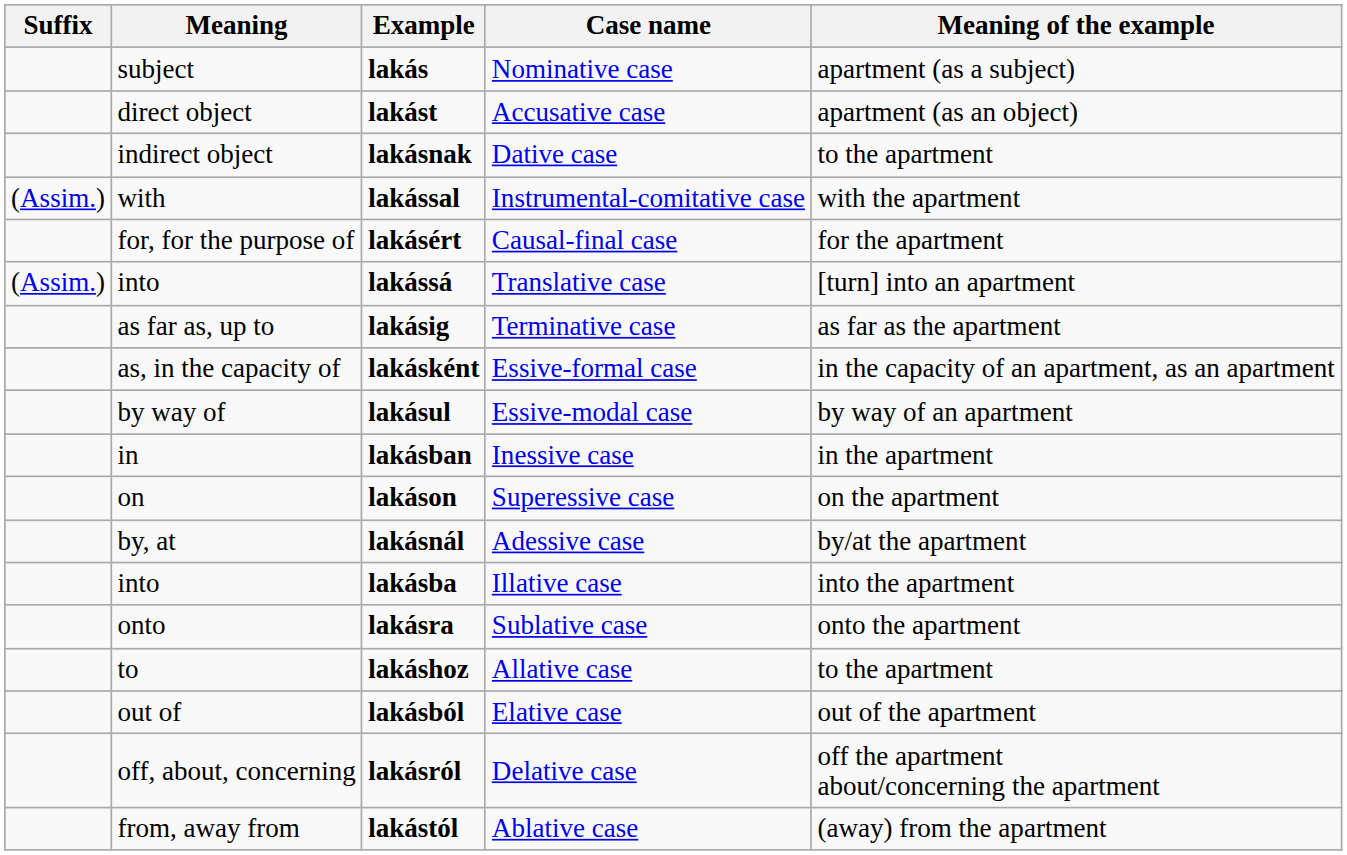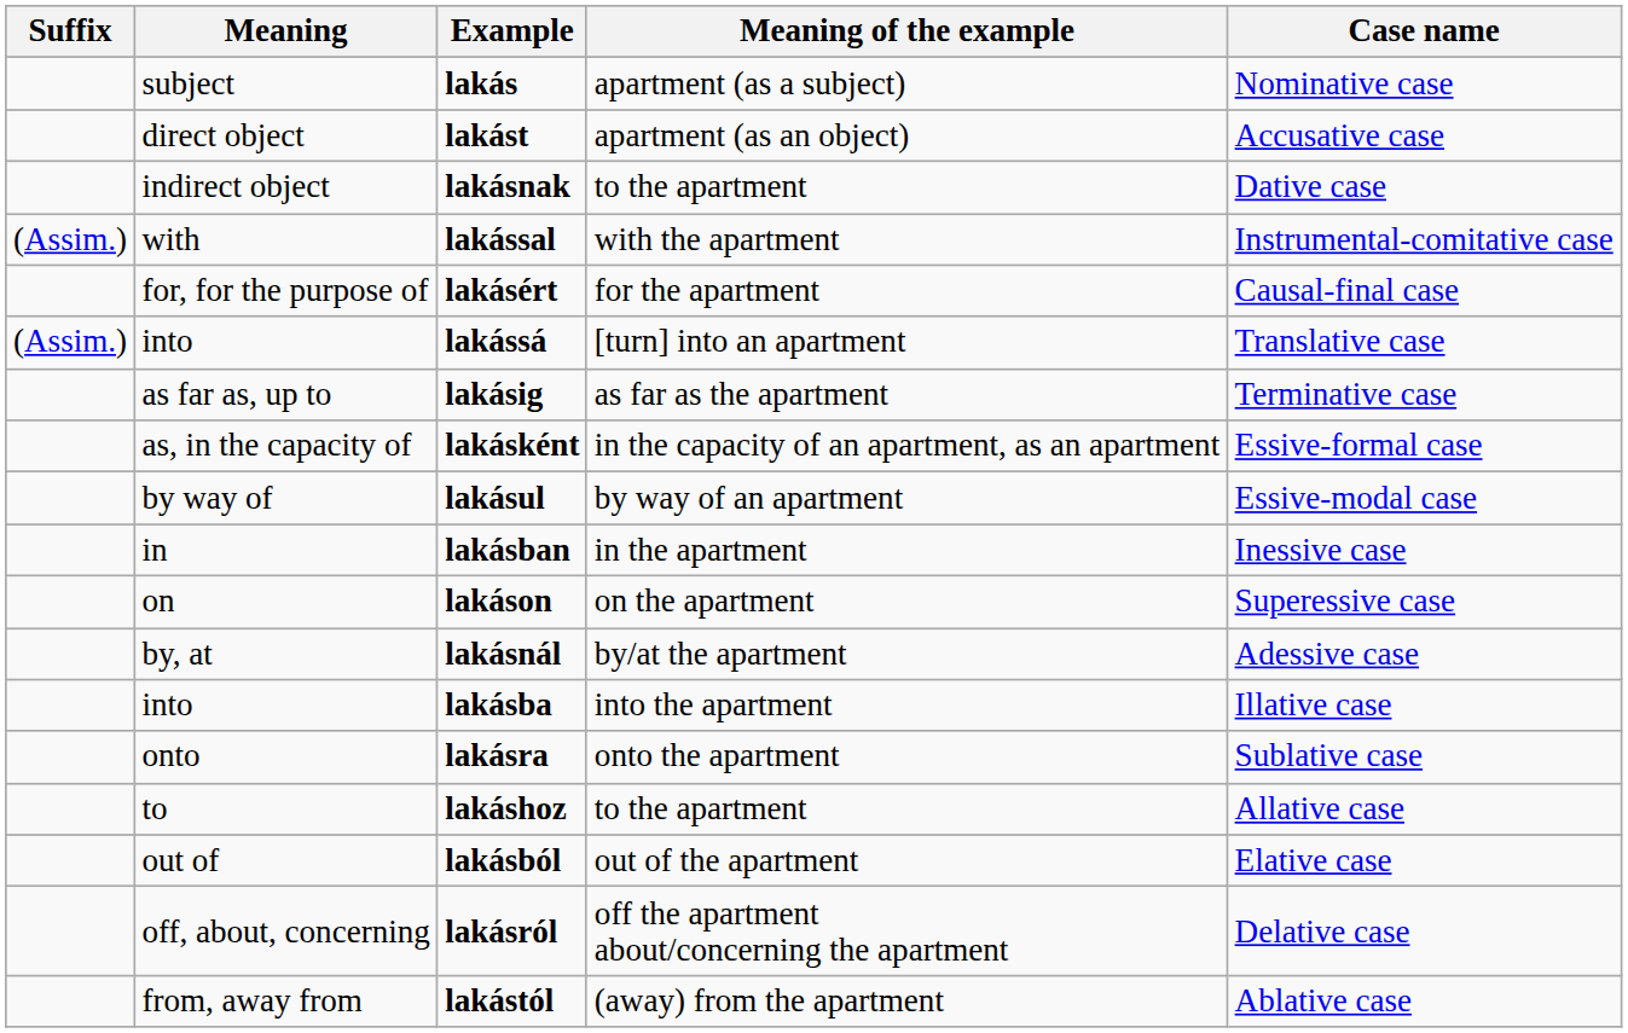 <table class="wikitable">
 <tr>
 <th>Suffix</th>
 <th>Meaning</th>
 <th>Example</th>
+<th>Meaning of the example</th>
 <th>Case name</th>
-<th>Meaning of the example</th>
 </tr>
 <tr>
 <td></td>
 <td>subject</td>
 <td><strong>lakás</strong></td>
+<td>apartment (as a subject)</td>
 <td><a href='#'>Nominative case</a></td>
-<td>apartment (as a subject)</td>
 </tr>
 <tr>
 <td></td>
 <td>direct object</td>
 <td><strong>lakást</strong></td>
+<td>apartment (as an object)</td>
 <td><a href='#'>Accusative case</a></td>
-<td>apartment (as an object)</td>
 </tr>
 <tr>
 <td></td>
 <td>indirect object</td>
 <td><strong>lakásnak</strong></td>
+<td>to the apartment</td>
 <td><a href='#'>Dative case</a></td>
-<td>to the apartment</td>
 </tr>
 <tr>
 <td> (<a href='#'>Assim.</a>)</td>
 <td>with</td>
 <td><strong>lakással</strong></td>
+<td>with the apartment</td>
 <td><a href='#'>Instrumental-comitative case</a></td>
-<td>with the apartment</td>
 </tr>
 <tr>
 <td></td>
 <td>for, for the purpose of</td>
 <td><strong>lakásért</strong></td>
+<td>for the apartment</td>
 <td><a href='#'>Causal-final case</a></td>
-<td>for the apartment</td>
 </tr>
 <tr>
 <td> (<a href='#'>Assim.</a>)</td>
 <td>into</td>
 <td><strong>lakássá</strong></td>
+<td>[turn] into an apartment</td>
 <td><a href='#'>Translative case</a></td>
-<td>[turn] into an apartment</td>
 </tr>
 <tr>
 <td></td>
 <td>as far as, up to</td>
 <td><strong>lakásig</strong></td>
+<td>as far as the apartment</td>
 <td><a href='#'>Terminative case</a></td>
-<td>as far as the apartment</td>
 </tr>
 <tr>
 <td></td>
 <td>as, in the capacity of</td>
 <td><strong>lakásként</strong></td>
+<td>in the capacity of an apartment, as an apartment</td>
 <td><a href='#'>Essive-formal case</a></td>
-<td>in the capacity of an apartment, as an apartment</td>
 </tr>
 <tr>
 <td></td>
 <td>by way of</td>
 <td><strong>lakásul</strong></td>
+<td>by way of an apartment</td>
 <td><a href='#'>Essive-modal case</a></td>
-<td>by way of an apartment</td>
 </tr>
 <tr>
 <td></td>
 <td>in</td>
 <td><strong>lakásban</strong></td>
+<td>in the apartment</td>
 <td><a href='#'>Inessive case</a></td>
-<td>in the apartment</td>
 </tr>
 <tr>
 <td></td>
 <td>on</td>
 <td><strong>lakáson</strong></td>
+<td>on the apartment</td>
 <td><a href='#'>Superessive case</a></td>
-<td>on the apartment</td>
 </tr>
 <tr>
 <td></td>
 <td>by, at</td>
 <td><strong>lakásnál</strong></td>
+<td>by/at the apartment</td>
 <td><a href='#'>Adessive case</a></td>
-<td>by/at the apartment</td>
 </tr>
 <tr>
 <td></td>
 <td>into</td>
 <td><strong>lakásba</strong></td>
+<td>into the apartment</td>
 <td><a href='#'>Illative case</a></td>
-<td>into the apartment</td>
 </tr>
 <tr>
 <td></td>
 <td>onto</td>
 <td><strong>lakásra</strong></td>
+<td>onto the apartment</td>
 <td><a href='#'>Sublative case</a></td>
-<td>onto the apartment</td>
 </tr>
 <tr>
 <td></td>
 <td>to</td>
 <td><strong>lakáshoz</strong></td>
+<td>to the apartment</td>
 <td><a href='#'>Allative case</a></td>
-<td>to the apartment</td>
 </tr>
 <tr>
 <td></td>
 <td>out of</td>
 <td><strong>lakásból</strong></td>
+<td>out of the apartment</td>
 <td><a href='#'>Elative case</a></td>
-<td>out of the apartment</td>
 </tr>
 <tr>
 <td></td>
 <td>off, about, concerning</td>
 <td><strong>lakásról</strong></td>
+<td>off the apartment<br>about/concerning the apartment</td>
 <td><a href='#'>Delative case</a></td>
-<td>off the apartment<br>about/concerning the apartment</td>
 </tr>
 <tr>
 <td></td>
 <td>from, away from</td>
 <td><strong>lakástól</strong></td>
+<td>(away) from the apartment</td>
 <td><a href='#'>Ablative case</a></td>
-<td>(away) from the apartment</td>
 </tr>
 </table>
